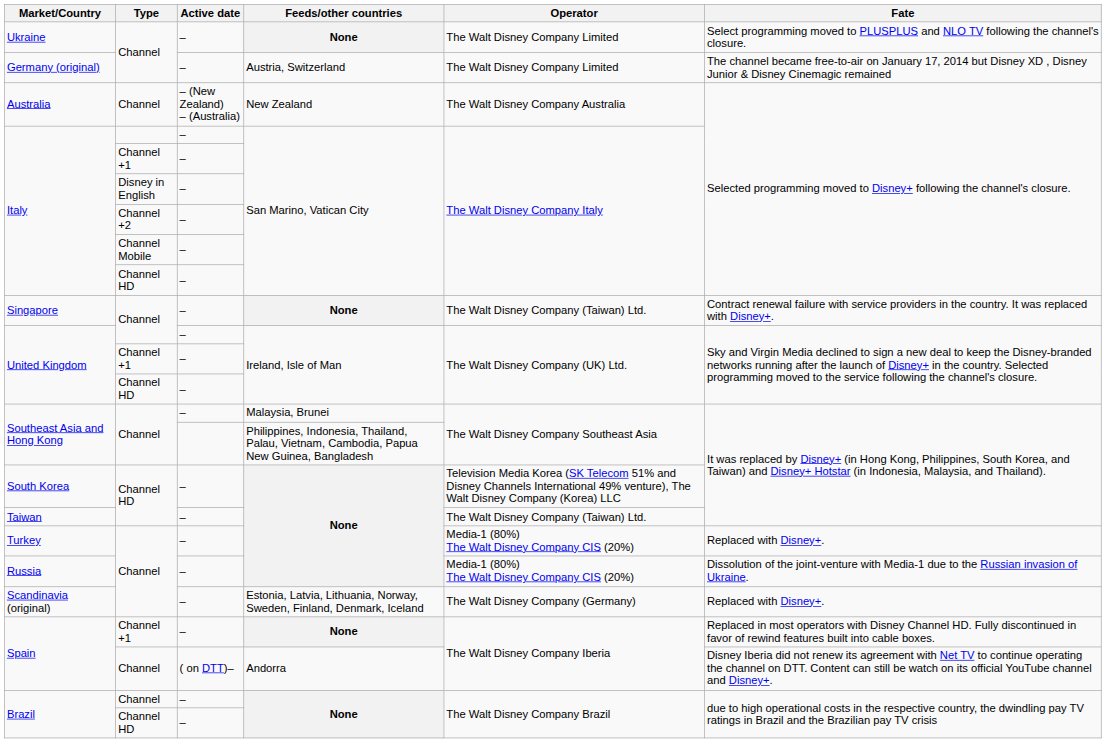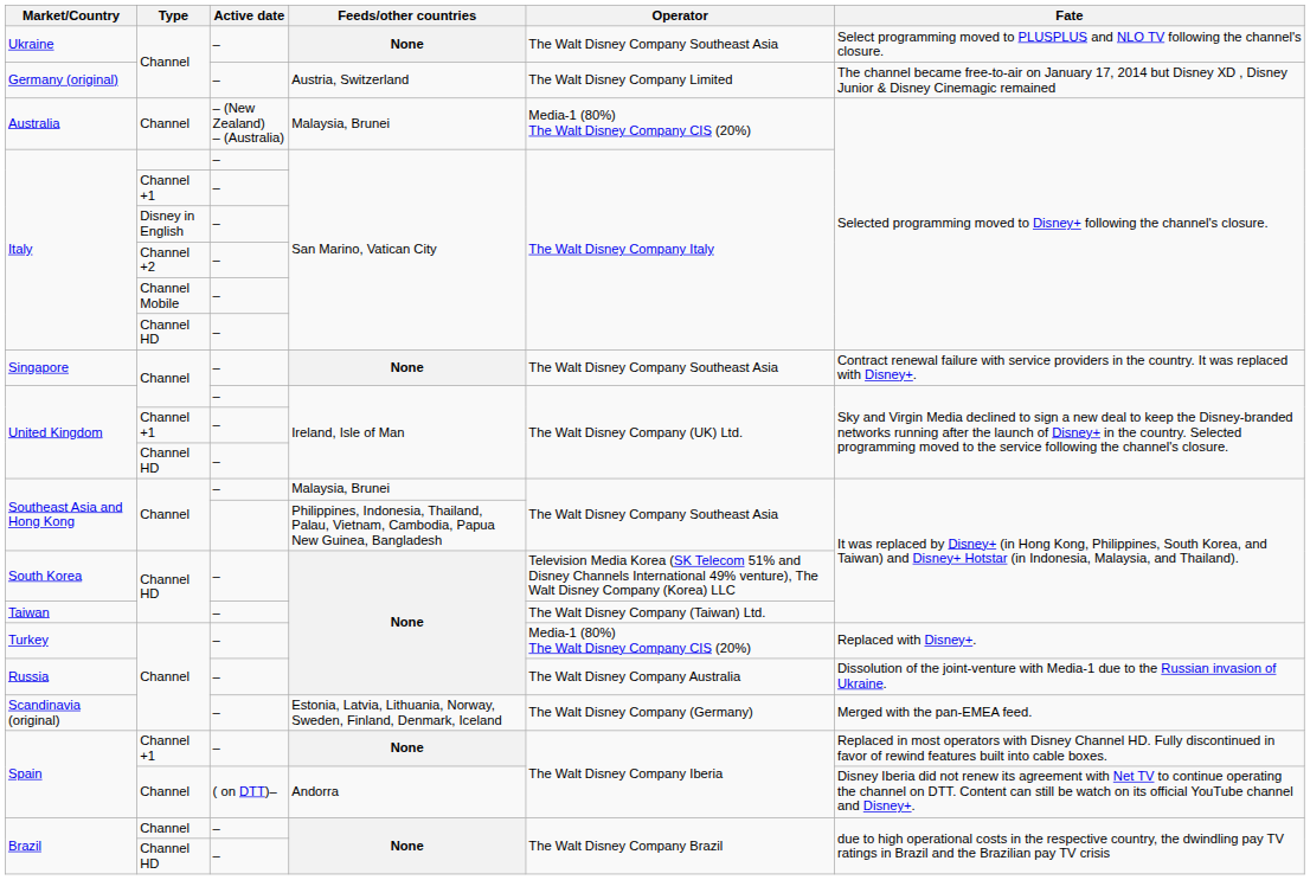 <table class="wikitable sortable">
 <tr>
 <th>Market/Country</th>
 <th>Type</th>
 <th>Active date</th>
 <th>Feeds/other countries</th>
 <th>Operator</th>
 <th>Fate</th>
 </tr>
 <tr>
 <td><a href='#'>Ukraine</a></td>
 <td rowspan="2">Channel</td>
 <td>–</td>
 <th>None</th>
-<td>The Walt Disney Company Limited</td>
+<td>The Walt Disney Company Southeast Asia</td>
 <td>Select programming moved to <a href='#'>PLUSPLUS</a> and <a href='#'>NLO TV</a> following the channel's closure.</td>
 </tr>
 <tr>
 <td><a href='#'>Germany (original)</a></td>
 <td>–</td>
 <td>Austria, Switzerland</td>
 <td>The Walt Disney Company Limited</td>
 <td>The channel became free-to-air on January 17, 2014 but Disney XD , Disney Junior & Disney Cinemagic remained</td>
 </tr>
 <tr>
 <td><a href='#'>Australia</a></td>
 <td>Channel</td>
 <td>– (New Zealand)<br>– (Australia)</td>
-<td>New Zealand</td>
-<td>The Walt Disney Company Australia</td>
+<td>Malaysia, Brunei</td>
+<td>Media-1 (80%) <br><a href='#'>The Walt Disney Company CIS</a> (20%)</td>
 <td rowspan="7">Selected programming moved to <a href='#'>Disney+</a> following the channel's closure.</td>
 </tr>
 <tr>
 <td rowspan="6"><a href='#'>Italy</a></td>
 <td></td>
 <td>– </td>
 <td rowspan="6">San Marino, Vatican City</td>
 <td rowspan="6"><a href='#'>The Walt Disney Company Italy</a></td>
 </tr>
 <tr>
 <td>Channel +1</td>
 <td>–</td>
 </tr>
 <tr>
 <td>Disney in English</td>
 <td>–</td>
 </tr>
 <tr>
 <td>Channel +2</td>
 <td>–</td>
 </tr>
 <tr>
 <td>Channel Mobile</td>
 <td>–</td>
 </tr>
 <tr>
 <td>Channel HD</td>
 <td>–</td>
 </tr>
 <tr>
 <td><a href='#'>Singapore</a></td>
 <td rowspan="2">Channel</td>
 <td>–</td>
 <th>None</th>
-<td>The Walt Disney Company (Taiwan) Ltd.</td>
+<td>The Walt Disney Company Southeast Asia</td>
 <td>Contract renewal failure with service providers in the country. It was replaced with <a href='#'>Disney+</a>.</td>
 </tr>
 <tr>
 <td rowspan="3"><a href='#'>United Kingdom</a></td>
 <td>–</td>
 <td rowspan="3">Ireland, Isle of Man</td>
 <td rowspan="3">The Walt Disney Company (UK) Ltd.</td>
 <td rowspan="3">Sky and Virgin Media declined to sign a new deal to keep the Disney-branded networks running after the launch of <a href='#'>Disney+</a> in the country. Selected programming moved to the service following the channel's closure.</td>
 </tr>
 <tr>
 <td>Channel +1</td>
 <td>–</td>
 </tr>
 <tr>
 <td>Channel HD</td>
 <td>–</td>
 </tr>
 <tr>
 <td rowspan="2"><a href='#'>Southeast Asia and Hong Kong</a></td>
 <td rowspan="2">Channel</td>
 <td>–</td>
 <td>Malaysia, Brunei</td>
 <td rowspan="2">The Walt Disney Company Southeast Asia</td>
 <td rowspan="4">It was replaced by <a href='#'>Disney+</a> (in Hong Kong, Philippines, South Korea, and Taiwan) and <a href='#'>Disney+ Hotstar</a> (in Indonesia, Malaysia, and Thailand).</td>
 </tr>
 <tr>
 <td></td>
 <td>Philippines, Indonesia, Thailand, Palau, Vietnam, Cambodia, Papua New Guinea, Bangladesh</td>
 </tr>
 <tr>
 <td><a href='#'>South Korea</a></td>
 <td rowspan="2">Channel HD</td>
 <td>–</td>
 <th rowspan="4">None</th>
 <td>Television Media Korea (<a href='#'>SK Telecom</a> 51% and Disney Channels International 49% venture), The Walt Disney Company (Korea) LLC</td>
 </tr>
 <tr>
 <td><a href='#'>Taiwan</a></td>
 <td>–</td>
 <td>The Walt Disney Company (Taiwan) Ltd.</td>
 </tr>
 <tr>
 <td><a href='#'>Turkey</a></td>
 <td rowspan="3">Channel</td>
 <td>–</td>
 <td>Media-1 (80%) <br><a href='#'>The Walt Disney Company CIS</a> (20%)</td>
 <td>Replaced with <a href='#'>Disney+</a>.</td>
 </tr>
 <tr>
 <td><a href='#'>Russia</a></td>
 <td>–</td>
-<td>Media-1 (80%) <br><a href='#'>The Walt Disney Company CIS</a> (20%)</td>
+<td>The Walt Disney Company Australia</td>
 <td>Dissolution of the joint-venture with Media-1 due to the <a href='#'>Russian invasion of Ukraine</a>.</td>
 </tr>
 <tr>
 <td><a href='#'>Scandinavia</a> (original)</td>
 <td>–</td>
 <td>Estonia, Latvia, Lithuania, Norway, Sweden, Finland, Denmark, Iceland</td>
 <td>The Walt Disney Company (Germany)</td>
-<td>Replaced with <a href='#'>Disney+</a>.</td>
+<td>Merged with the pan-EMEA feed.</td>
 </tr>
 <tr>
 <td rowspan="2"><a href='#'>Spain</a></td>
 <td>Channel +1</td>
 <td>–</td>
 <th>None</th>
 <td rowspan="2">The Walt Disney Company Iberia</td>
 <td>Replaced in most operators with Disney Channel HD. Fully discontinued in favor of rewind features built into cable boxes.</td>
 </tr>
 <tr>
 <td>Channel</td>
 <td> ( on <a href='#'>DTT</a>)–</td>
 <td>Andorra</td>
 <td>Disney Iberia did not renew its agreement with <a href='#'>Net TV</a> to continue operating the channel on DTT. Content can still be watch on its official YouTube channel and <a href='#'>Disney+</a>.</td>
 </tr>
 <tr>
 <td rowspan="2"><a href='#'>Brazil</a></td>
 <td>Channel</td>
 <td>–</td>
 <th rowspan="2">None</th>
 <td rowspan="2">The Walt Disney Company Brazil</td>
 <td rowspan="2">due to high operational costs in the respective country, the dwindling pay TV ratings in Brazil and the Brazilian pay TV crisis</td>
 </tr>
 <tr>
 <td>Channel HD</td>
 <td>–</td>
 </tr>
 </table>
